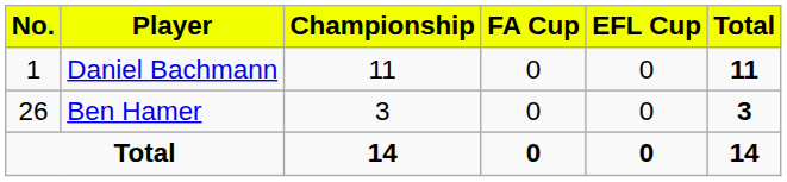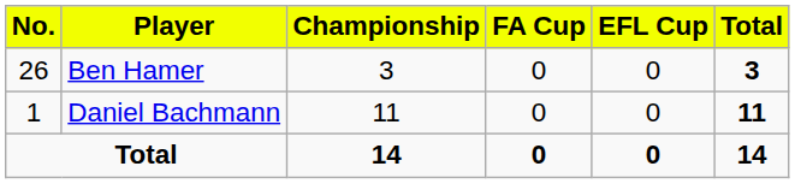 <table class="wikitable sortable" style="text-align:center">
 <tr>
 <th style="background:#f2ff00; width=10; text-align:center;">No.</th>
 <th style="background:#f2ff00; text-align:center;">Player</th>
 <th style="background:#f2ff00; width=100; text-align:center;">Championship</th>
 <th style="background:#f2ff00; width=100; text-align:center;">FA Cup</th>
 <th style="background:#f2ff00; width=100; text-align:center;">EFL Cup</th>
 <th style="background:#f2ff00; width=100; text-align:center;">Total</th>
 </tr>
 <tr>
+<td>26</td>
+<td style="text-align:left;"> <a href='#'>Ben Hamer</a></td>
+<td>3</td>
+<td>0</td>
+<td>0</td>
+<td><strong>3</strong></td>
+</tr>
+<tr>
 <td>1</td>
 <td style="text-align:left;"> <a href='#'>Daniel Bachmann</a></td>
 <td>11</td>
 <td>0</td>
 <td>0</td>
 <td><strong>11</strong></td>
-</tr>
-<tr>
-<td>26</td>
-<td style="text-align:left;"> <a href='#'>Ben Hamer</a></td>
-<td>3</td>
-<td>0</td>
-<td>0</td>
-<td><strong>3</strong></td>
 </tr>
 <tr class="sortbottom">
 <td colspan="2"><strong>Total</strong></td>
 <td><strong>14</strong></td>
 <td><strong>0</strong></td>
 <td><strong>0</strong></td>
 <td><strong>14</strong></td>
 </tr>
 </table>
